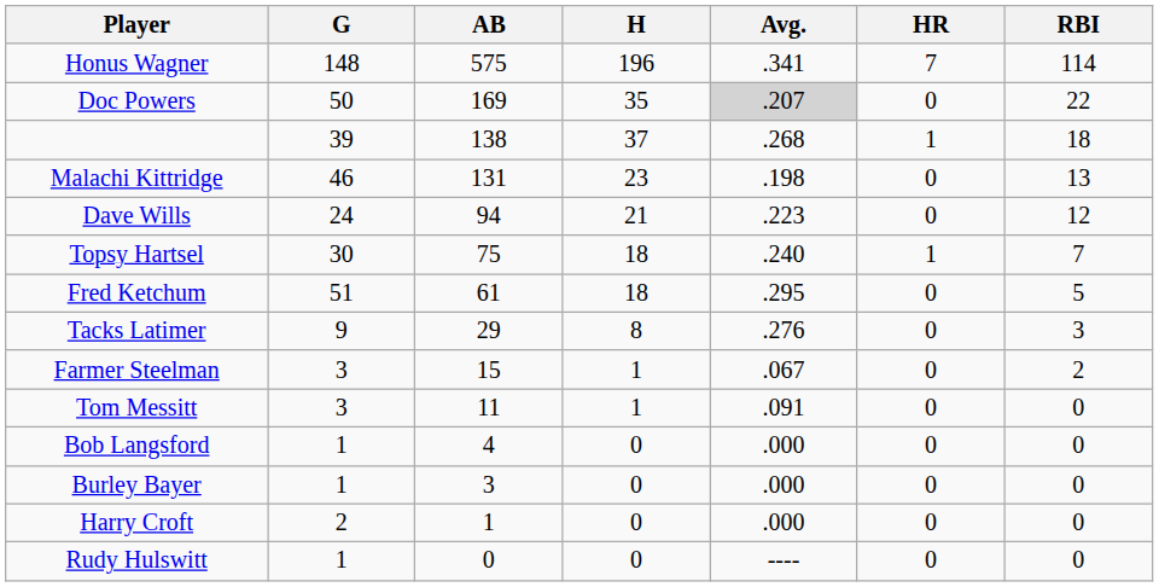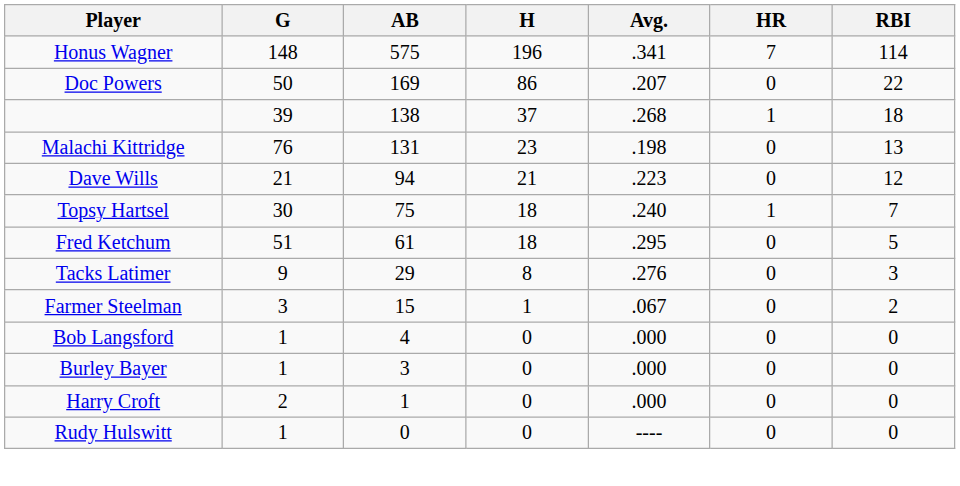 <table class="wikitable sortable">
 <tr>
 <th bgcolor="#DDDDFF" width="16%">Player</th>
 <th bgcolor="#DDDDFF" width="9%">G</th>
 <th bgcolor="#DDDDFF" width="9%">AB</th>
 <th bgcolor="#DDDDFF" width="9%">H</th>
 <th bgcolor="#DDDDFF" width="9%">Avg.</th>
 <th bgcolor="#DDDDFF" width="9%">HR</th>
 <th bgcolor="#DDDDFF" width="9%">RBI</th>
 </tr>
 <tr align="center">
 <td><a href='#'>Honus Wagner</a></td>
 <td>148</td>
 <td>575</td>
 <td>196</td>
 <td>.341</td>
 <td>7</td>
 <td>114</td>
 </tr>
 <tr align=center>
 <td><a href='#'>Doc Powers</a></td>
 <td>50</td>
 <td>169</td>
-<td>35</td>
-<td style="background: lightgrey;">.207</td>
+<td>86</td>
+<td>.207</td>
 <td>0</td>
 <td>22</td>
 </tr>
 <tr align=center>
 <td></td>
 <td>39</td>
 <td>138</td>
 <td>37</td>
 <td>.268</td>
 <td>1</td>
 <td>18</td>
 </tr>
 <tr align="center">
 <td><a href='#'>Malachi Kittridge</a></td>
-<td>46</td>
+<td>76</td>
 <td>131</td>
 <td>23</td>
 <td>.198</td>
 <td>0</td>
 <td>13</td>
 </tr>
 <tr align=center>
 <td><a href='#'>Dave Wills</a></td>
-<td>24</td>
+<td>21</td>
 <td>94</td>
 <td>21</td>
 <td>.223</td>
 <td>0</td>
 <td>12</td>
 </tr>
 <tr align=center>
 <td><a href='#'>Topsy Hartsel</a></td>
 <td>30</td>
 <td>75</td>
 <td>18</td>
 <td>.240</td>
 <td>1</td>
 <td>7</td>
 </tr>
 <tr align=center>
 <td><a href='#'>Fred Ketchum</a></td>
 <td>51</td>
 <td>61</td>
 <td>18</td>
 <td>.295</td>
 <td>0</td>
 <td>5</td>
 </tr>
 <tr align=center>
 <td><a href='#'>Tacks Latimer</a></td>
 <td>9</td>
 <td>29</td>
 <td>8</td>
 <td>.276</td>
 <td>0</td>
 <td>3</td>
 </tr>
 <tr align=center>
 <td><a href='#'>Farmer Steelman</a></td>
 <td>3</td>
 <td>15</td>
 <td>1</td>
 <td>.067</td>
 <td>0</td>
 <td>2</td>
 </tr>
 <tr align=center>
-<td><a href='#'>Tom Messitt</a></td>
-<td>3</td>
-<td>11</td>
-<td>1</td>
-<td>.091</td>
-<td>0</td>
-<td>0</td>
-</tr>
-<tr align=center>
 <td><a href='#'>Bob Langsford</a></td>
 <td>1</td>
 <td>4</td>
 <td>0</td>
 <td>.000</td>
 <td>0</td>
 <td>0</td>
 </tr>
 <tr align=center>
 <td><a href='#'>Burley Bayer</a></td>
 <td>1</td>
 <td>3</td>
 <td>0</td>
 <td>.000</td>
 <td>0</td>
 <td>0</td>
 </tr>
 <tr align=center>
 <td><a href='#'>Harry Croft</a></td>
 <td>2</td>
 <td>1</td>
 <td>0</td>
 <td>.000</td>
 <td>0</td>
 <td>0</td>
 </tr>
 <tr align=center>
 <td><a href='#'>Rudy Hulswitt</a></td>
 <td>1</td>
 <td>0</td>
 <td>0</td>
 <td>----</td>
 <td>0</td>
 <td>0</td>
 </tr>
 </table>
